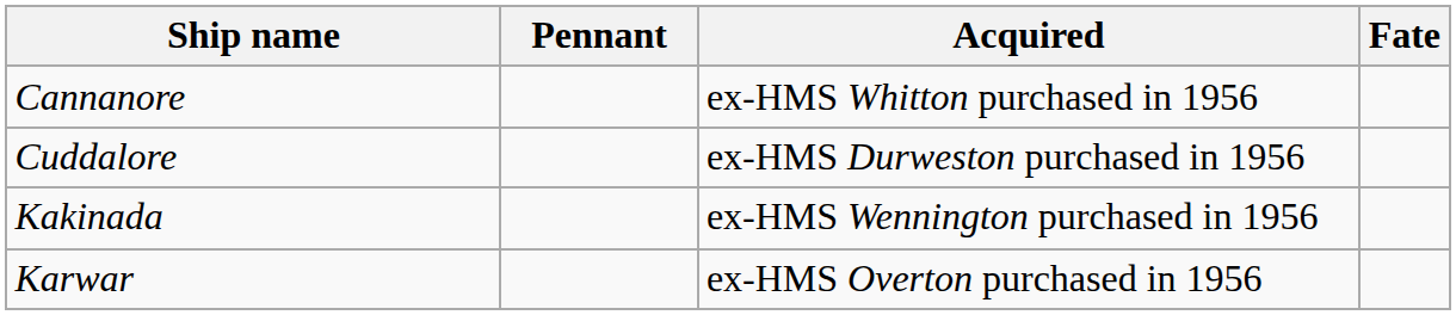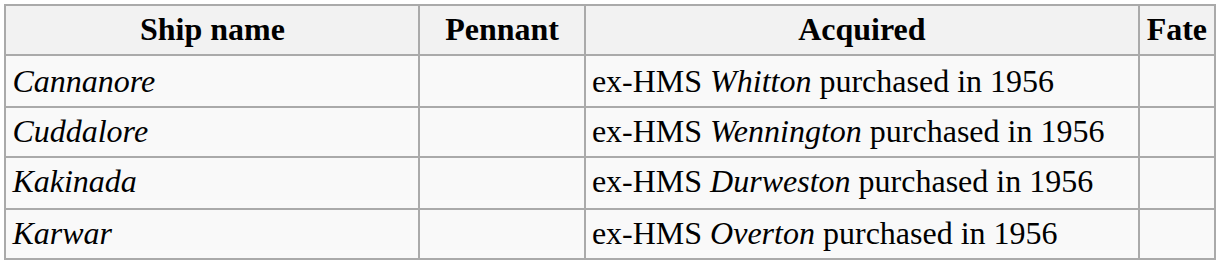 <table class="wikitable sortable">
 <tr>
 <th width=200px>Ship name</th>
 <th width=75px>Pennant</th>
 <th width=270px>Acquired</th>
 <th>Fate</th>
 </tr>
 <tr>
 <td><em>Cannanore</em></td>
 <td align=center></td>
 <td>ex-HMS <em>Whitton</em> purchased in 1956</td>
 <td></td>
 </tr>
 <tr>
 <td><em>Cuddalore</em></td>
 <td align=center></td>
-<td>ex-HMS <em>Durweston</em> purchased in 1956</td>
+<td>ex-HMS <em>Wennington</em> purchased in 1956</td>
 <td></td>
 </tr>
 <tr>
 <td><em>Kakinada</em></td>
 <td align=center></td>
-<td>ex-HMS <em>Wennington</em> purchased in 1956</td>
+<td>ex-HMS <em>Durweston</em> purchased in 1956</td>
 <td></td>
 </tr>
 <tr>
 <td><em>Karwar</em></td>
 <td align=center></td>
 <td>ex-HMS <em>Overton</em> purchased in 1956</td>
 <td></td>
 </tr>
 </table>
